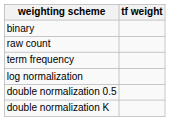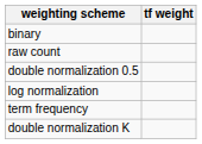 <table class="wikitable" style="float: right; margin-left: 1.5em; margin-right: 0; margin-top: 0;">
 <tr>
 <th>weighting scheme</th>
 <th>tf weight</th>
 </tr>
 <tr>
 <td>binary</td>
 <td></td>
 </tr>
 <tr>
 <td>raw count</td>
 <td></td>
 </tr>
 <tr>
-<td>term frequency</td>
+<td>double normalization 0.5</td>
 <td></td>
 </tr>
 <tr>
 <td>log normalization</td>
 <td></td>
 </tr>
 <tr>
-<td>double normalization 0.5</td>
+<td>term frequency</td>
 <td></td>
 </tr>
 <tr>
 <td>double normalization K</td>
 <td></td>
 </tr>
 </table>
